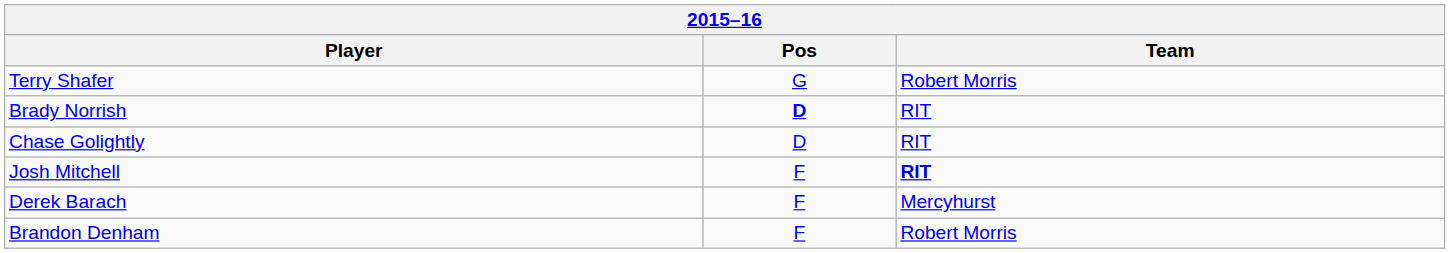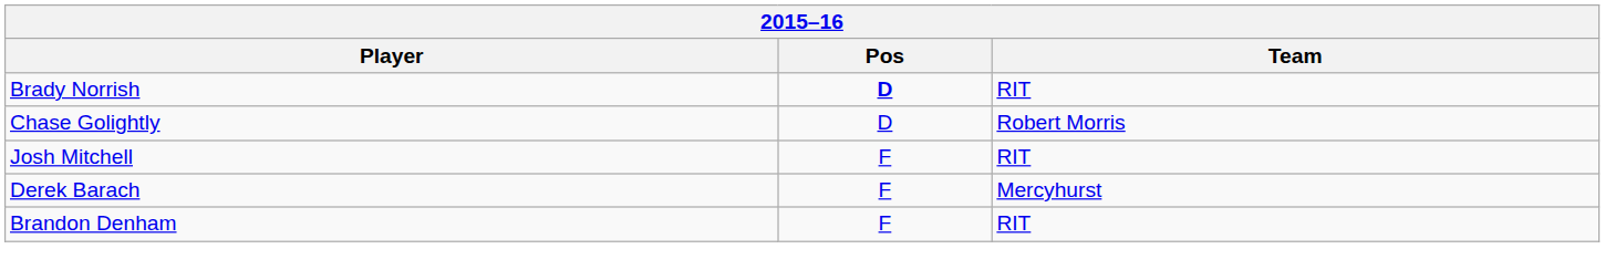 <table class="wikitable" width=95%>
 <tr>
 <th colspan=3><a href='#'>2015–16</a></th>
 </tr>
 <tr>
 <th>Player</th>
 <th>Pos</th>
 <th>Team</th>
 </tr>
 <tr>
-<td><a href='#'>Terry Shafer</a></td>
-<td style="text-align:center;"><a href='#'>G</a></td>
-<td><a href='#'>Robert Morris</a></td>
-</tr>
-<tr>
 <td><a href='#'>Brady Norrish</a></td>
 <td style="text-align:center;"><strong><a href='#'>D</a></strong></td>
 <td><a href='#'>RIT</a></td>
 </tr>
 <tr>
 <td><a href='#'>Chase Golightly</a></td>
 <td style="text-align:center;"><a href='#'>D</a></td>
-<td><a href='#'>RIT</a></td>
+<td><a href='#'>Robert Morris</a></td>
 </tr>
 <tr>
 <td><a href='#'>Josh Mitchell</a></td>
 <td style="text-align:center;"><a href='#'>F</a></td>
-<td><strong><a href='#'>RIT</a></strong></td>
+<td><a href='#'>RIT</a></td>
 </tr>
 <tr>
 <td><a href='#'>Derek Barach</a></td>
 <td style="text-align:center;"><a href='#'>F</a></td>
 <td><a href='#'>Mercyhurst</a></td>
 </tr>
 <tr>
 <td><a href='#'>Brandon Denham</a></td>
 <td style="text-align:center;"><a href='#'>F</a></td>
-<td><a href='#'>Robert Morris</a></td>
+<td><a href='#'>RIT</a></td>
 </tr>
 </table>
